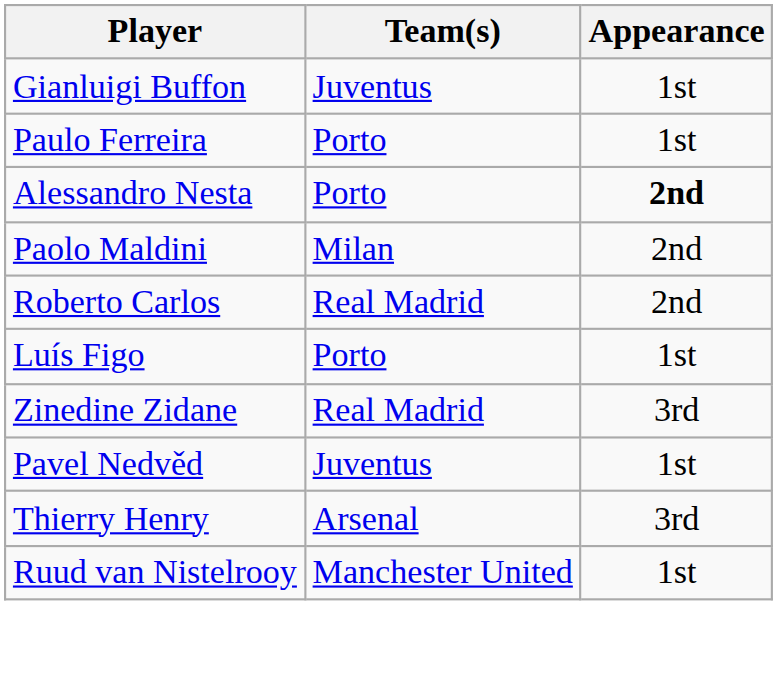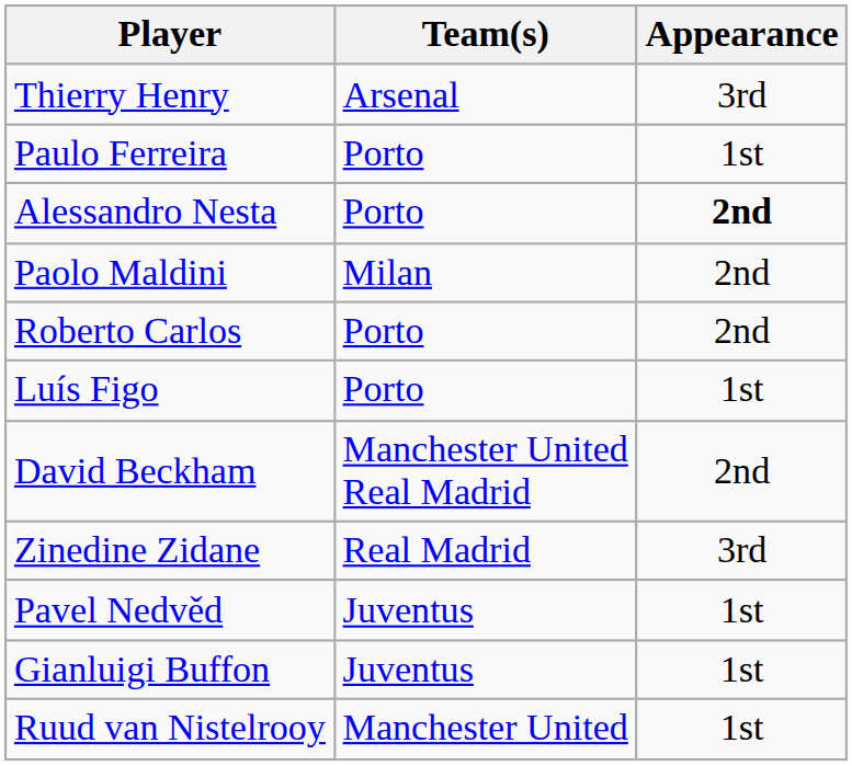 <table class="wikitable">
 <tr>
 <th>Player</th>
 <th>Team(s)</th>
 <th>Appearance</th>
 </tr>
 <tr>
-<td> <a href='#'>Gianluigi Buffon</a></td>
-<td> <a href='#'>Juventus</a></td>
-<td style="text-align:center;">1st</td>
+<td> <a href='#'>Thierry Henry</a></td>
+<td> <a href='#'>Arsenal</a></td>
+<td style="text-align:center;">3rd</td>
 </tr>
 <tr>
 <td> <a href='#'>Paulo Ferreira</a></td>
 <td> <a href='#'>Porto</a></td>
 <td style="text-align:center;">1st</td>
 </tr>
 <tr>
 <td> <a href='#'>Alessandro Nesta</a></td>
 <td> <a href='#'>Porto</a></td>
 <td style="text-align:center;"><strong>2nd</strong></td>
 </tr>
 <tr>
 <td> <a href='#'>Paolo Maldini</a></td>
 <td> <a href='#'>Milan</a></td>
 <td style="text-align:center;">2nd</td>
 </tr>
 <tr>
 <td> <a href='#'>Roberto Carlos</a></td>
-<td> <a href='#'>Real Madrid</a></td>
+<td> <a href='#'>Porto</a></td>
 <td style="text-align:center;">2nd</td>
 </tr>
 <tr>
 <td> <a href='#'>Luís Figo</a></td>
 <td> <a href='#'>Porto</a></td>
 <td style="text-align:center;">1st</td>
+</tr>
+<tr>
+<td> <a href='#'>David Beckham</a></td>
+<td> <a href='#'>Manchester United</a> <br>  <a href='#'>Real Madrid</a></td>
+<td style="text-align:center;">2nd</td>
 </tr>
 <tr>
 <td> <a href='#'>Zinedine Zidane</a></td>
 <td> <a href='#'>Real Madrid</a></td>
 <td style="text-align:center;">3rd</td>
 </tr>
 <tr>
 <td> <a href='#'>Pavel Nedvěd</a></td>
 <td> <a href='#'>Juventus</a></td>
 <td style="text-align:center;">1st</td>
 </tr>
 <tr>
-<td> <a href='#'>Thierry Henry</a></td>
-<td> <a href='#'>Arsenal</a></td>
-<td style="text-align:center;">3rd</td>
+<td> <a href='#'>Gianluigi Buffon</a></td>
+<td> <a href='#'>Juventus</a></td>
+<td style="text-align:center;">1st</td>
 </tr>
 <tr>
 <td> <a href='#'>Ruud van Nistelrooy</a></td>
 <td> <a href='#'>Manchester United</a></td>
 <td style="text-align:center;">1st</td>
 </tr>
 </table>
